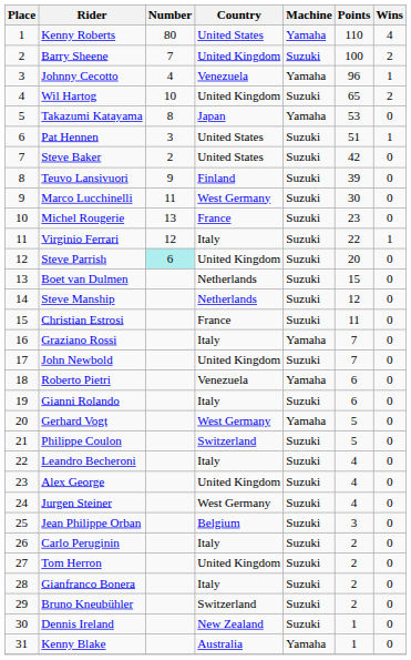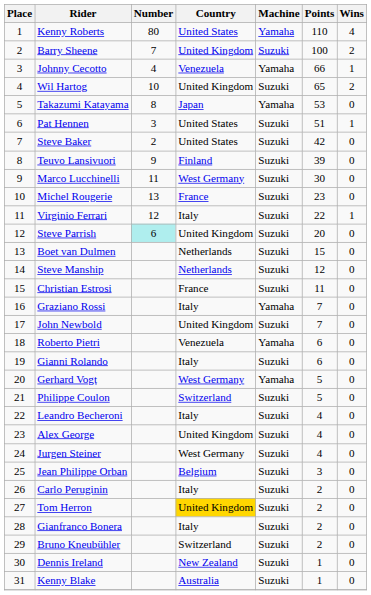 <table class="wikitable" style="font-size: 95%;">
 <tr>
 <th>Place</th>
 <th>Rider</th>
 <th>Number</th>
 <th>Country</th>
 <th>Machine</th>
 <th>Points</th>
 <th>Wins</th>
 </tr>
 <tr>
 <td align="center">1</td>
 <td> <a href='#'>Kenny Roberts</a></td>
 <td align="center">80</td>
 <td><a href='#'>United States</a></td>
 <td><a href='#'>Yamaha</a></td>
 <td align="center">110</td>
 <td align="center">4</td>
 </tr>
 <tr>
 <td align="center">2</td>
 <td> <a href='#'>Barry Sheene</a></td>
 <td align="center">7</td>
 <td><a href='#'>United Kingdom</a></td>
 <td><a href='#'>Suzuki</a></td>
 <td align="center">100</td>
 <td align="center">2</td>
 </tr>
 <tr>
 <td align="center">3</td>
 <td> <a href='#'>Johnny Cecotto</a></td>
 <td align="center">4</td>
 <td><a href='#'>Venezuela</a></td>
 <td>Yamaha</td>
-<td align="center">96</td>
+<td align="center">66</td>
 <td align="center">1</td>
 </tr>
 <tr>
 <td align="center">4</td>
 <td> <a href='#'>Wil Hartog</a></td>
 <td align="center">10</td>
 <td>United Kingdom</td>
 <td>Suzuki</td>
 <td align="center">65</td>
 <td align="center">2</td>
 </tr>
 <tr>
 <td align="center">5</td>
 <td> <a href='#'>Takazumi Katayama</a></td>
 <td align="center">8</td>
 <td><a href='#'>Japan</a></td>
 <td>Yamaha</td>
 <td align="center">53</td>
 <td align="center">0</td>
 </tr>
 <tr>
 <td align="center">6</td>
 <td> <a href='#'>Pat Hennen</a></td>
 <td align="center">3</td>
 <td>United States</td>
 <td>Suzuki</td>
 <td align="center">51</td>
 <td align="center">1</td>
 </tr>
 <tr>
 <td align="center">7</td>
 <td> <a href='#'>Steve Baker</a></td>
 <td align="center">2</td>
 <td>United States</td>
 <td>Suzuki</td>
 <td align="center">42</td>
 <td align="center">0</td>
 </tr>
 <tr>
 <td align="center">8</td>
 <td> <a href='#'>Teuvo Lansivuori</a></td>
 <td align="center">9</td>
 <td><a href='#'>Finland</a></td>
 <td>Suzuki</td>
 <td align="center">39</td>
 <td align="center">0</td>
 </tr>
 <tr>
 <td align="center">9</td>
 <td> <a href='#'>Marco Lucchinelli</a></td>
 <td align="center">11</td>
 <td><a href='#'>West Germany</a></td>
 <td>Suzuki</td>
 <td align="center">30</td>
 <td align="center">0</td>
 </tr>
 <tr>
 <td align="center">10</td>
 <td> <a href='#'>Michel Rougerie</a></td>
 <td align="center">13</td>
 <td><a href='#'>France</a></td>
 <td>Suzuki</td>
 <td align="center">23</td>
 <td align="center">0</td>
 </tr>
 <tr>
 <td align="center">11</td>
 <td> <a href='#'>Virginio Ferrari</a></td>
 <td align="center">12</td>
 <td>Italy</td>
 <td>Suzuki</td>
 <td align="center">22</td>
 <td align="center">1</td>
 </tr>
 <tr>
 <td align="center">12</td>
 <td> <a href='#'>Steve Parrish</a></td>
 <td align="center" style="background: paleturquoise;">6</td>
 <td>United Kingdom</td>
 <td>Suzuki</td>
 <td align="center">20</td>
 <td align="center">0</td>
 </tr>
 <tr>
 <td align="center">13</td>
 <td> <a href='#'>Boet van Dulmen</a></td>
 <td align="center"></td>
 <td>Netherlands</td>
 <td>Suzuki</td>
 <td align="center">15</td>
 <td align="center">0</td>
 </tr>
 <tr>
 <td align="center">14</td>
 <td> <a href='#'>Steve Manship</a></td>
 <td align="center"></td>
 <td><a href='#'>Netherlands</a></td>
 <td>Suzuki</td>
 <td align="center">12</td>
 <td align="center">0</td>
 </tr>
 <tr>
 <td align="center">15</td>
 <td> <a href='#'>Christian Estrosi</a></td>
 <td align="center"></td>
 <td>France</td>
 <td>Suzuki</td>
 <td align="center">11</td>
 <td align="center">0</td>
 </tr>
 <tr>
 <td align="center">16</td>
 <td> <a href='#'>Graziano Rossi</a></td>
 <td align="center"></td>
 <td>Italy</td>
 <td>Yamaha</td>
 <td align="center">7</td>
 <td align="center">0</td>
 </tr>
 <tr>
 <td align="center">17</td>
 <td> <a href='#'>John Newbold</a></td>
 <td align="center"></td>
 <td>United Kingdom</td>
 <td>Suzuki</td>
 <td align="center">7</td>
 <td align="center">0</td>
 </tr>
 <tr>
 <td align="center">18</td>
 <td> <a href='#'>Roberto Pietri</a></td>
 <td align="center"></td>
 <td>Venezuela</td>
 <td>Yamaha</td>
 <td align="center">6</td>
 <td align="center">0</td>
 </tr>
 <tr>
 <td align="center">19</td>
 <td> <a href='#'>Gianni Rolando</a></td>
 <td align="center"></td>
 <td>Italy</td>
 <td>Suzuki</td>
 <td align="center">6</td>
 <td align="center">0</td>
 </tr>
 <tr>
 <td align="center">20</td>
 <td> <a href='#'>Gerhard Vogt</a></td>
 <td align="center"></td>
 <td><a href='#'>West Germany</a></td>
 <td>Yamaha</td>
 <td align="center">5</td>
 <td align="center">0</td>
 </tr>
 <tr>
 <td align="center">21</td>
 <td> <a href='#'>Philippe Coulon</a></td>
 <td align="center"></td>
 <td><a href='#'>Switzerland</a></td>
 <td>Suzuki</td>
 <td align="center">5</td>
 <td align="center">0</td>
 </tr>
 <tr>
 <td align="center">22</td>
 <td> <a href='#'>Leandro Becheroni</a></td>
 <td align="center"></td>
 <td>Italy</td>
 <td>Suzuki</td>
 <td align="center">4</td>
 <td align="center">0</td>
 </tr>
 <tr>
 <td align="center">23</td>
 <td> <a href='#'>Alex George</a></td>
 <td align="center"></td>
 <td>United Kingdom</td>
 <td>Suzuki</td>
 <td align="center">4</td>
 <td align="center">0</td>
 </tr>
 <tr>
 <td align="center">24</td>
 <td> <a href='#'>Jurgen Steiner</a></td>
 <td align="center"></td>
 <td>West Germany</td>
 <td>Suzuki</td>
 <td align="center">4</td>
 <td align="center">0</td>
 </tr>
 <tr>
 <td align="center">25</td>
 <td> <a href='#'>Jean Philippe Orban</a></td>
 <td align="center"></td>
 <td><a href='#'>Belgium</a></td>
 <td>Suzuki</td>
 <td align="center">3</td>
 <td align="center">0</td>
 </tr>
 <tr>
 <td align="center">26</td>
 <td> <a href='#'>Carlo Peruginin</a></td>
 <td align="center"></td>
 <td>Italy</td>
 <td>Suzuki</td>
 <td align="center">2</td>
 <td align="center">0</td>
 </tr>
 <tr>
 <td align="center">27</td>
 <td> <a href='#'>Tom Herron</a></td>
 <td align="center"></td>
-<td>United Kingdom</td>
+<td style="background: gold;">United Kingdom</td>
 <td>Suzuki</td>
 <td align="center">2</td>
 <td align="center">0</td>
 </tr>
 <tr>
 <td align="center">28</td>
 <td> <a href='#'>Gianfranco Bonera</a></td>
 <td align="center"></td>
 <td>Italy</td>
 <td>Suzuki</td>
 <td align="center">2</td>
 <td align="center">0</td>
 </tr>
 <tr>
 <td align="center">29</td>
 <td> <a href='#'>Bruno Kneubühler</a></td>
 <td align="center"></td>
 <td>Switzerland</td>
 <td>Suzuki</td>
 <td align="center">2</td>
 <td align="center">0</td>
 </tr>
 <tr>
 <td align="center">30</td>
 <td> <a href='#'>Dennis Ireland</a></td>
 <td align="center"></td>
 <td><a href='#'>New Zealand</a></td>
 <td>Suzuki</td>
 <td align="center">1</td>
 <td align="center">0</td>
 </tr>
 <tr>
 <td align="center">31</td>
 <td> <a href='#'>Kenny Blake</a></td>
 <td align="center"></td>
 <td><a href='#'>Australia</a></td>
-<td>Yamaha</td>
+<td>Suzuki</td>
 <td align="center">1</td>
 <td align="center">0</td>
 </tr>
 <tr>
 </tr>
 </table>
